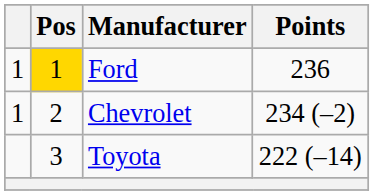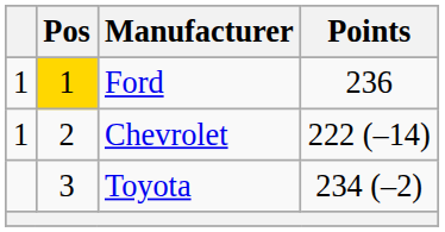 <table class="wikitable" style="font-size: 95%">
 <tr>
 <th></th>
 <th>Pos</th>
 <th>Manufacturer</th>
 <th>Points</th>
 </tr>
 <tr>
 <td align="left"> 1</td>
 <td style="background: gold; text-align:center;">1</td>
 <td><a href='#'>Ford</a></td>
 <td style="text-align:center;">236</td>
 </tr>
 <tr>
 <td align="left"> 1</td>
 <td style="text-align:center;">2</td>
 <td><a href='#'>Chevrolet</a></td>
-<td style="text-align:center;">234 (–2)</td>
+<td style="text-align:center;">222 (–14)</td>
 </tr>
 <tr>
 <td align="left"></td>
 <td style="text-align:center;">3</td>
 <td><a href='#'>Toyota</a></td>
-<td style="text-align:center;">222 (–14)</td>
+<td style="text-align:center;">234 (–2)</td>
 </tr>
 <tr class="sortbottom">
 <th colspan="9"></th>
 </tr>
 </table>
